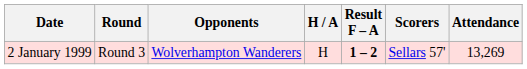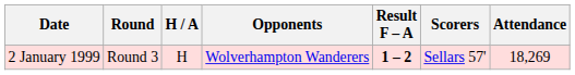 <table class="wikitable" style="text-align:center">
 <tr>
 <th>Date</th>
 <th>Round</th>
+<th>H / A</th>
 <th>Opponents</th>
-<th>H / A</th>
 <th>Result<br>F – A</th>
 <th>Scorers</th>
 <th>Attendance</th>
 </tr>
 <tr bgcolor="#ffdddd">
 <td>2 January 1999</td>
 <td>Round 3</td>
+<td>H</td>
 <td><a href='#'>Wolverhampton Wanderers</a></td>
-<td>H</td>
 <td><strong>1 – 2</strong></td>
 <td><a href='#'>Sellars</a> 57'</td>
-<td>13,269</td>
+<td>18,269</td>
 </tr>
 </table>
